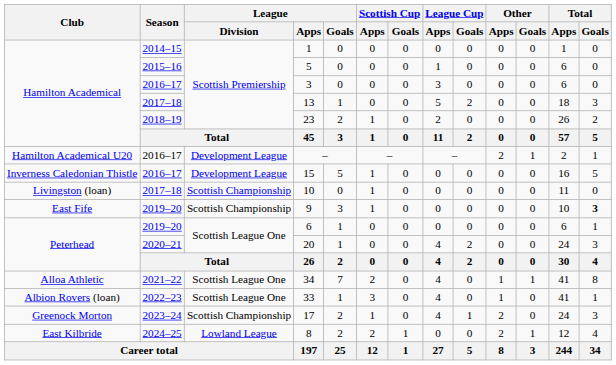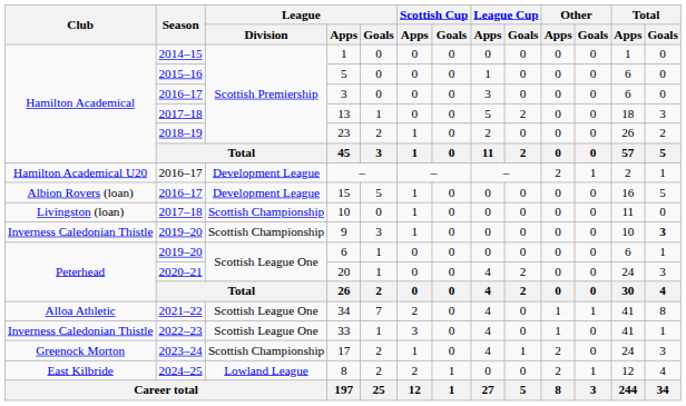 <table class="wikitable" style="text-align: center">
 <tr>
 <th rowspan="2">Club</th>
 <th rowspan="2">Season</th>
 <th colspan="3">League</th>
 <th colspan="2"><a href='#'>Scottish Cup</a></th>
 <th colspan="2"><a href='#'>League Cup</a></th>
 <th colspan="2">Other</th>
 <th colspan="2">Total</th>
 </tr>
 <tr>
 <th>Division</th>
 <th>Apps</th>
 <th>Goals</th>
 <th>Apps</th>
 <th>Goals</th>
 <th>Apps</th>
 <th>Goals</th>
 <th>Apps</th>
 <th>Goals</th>
 <th>Apps</th>
 <th>Goals</th>
 </tr>
 <tr>
 <td rowspan="6"><a href='#'>Hamilton Academical</a></td>
 <td><a href='#'>2014–15</a></td>
 <td rowspan="5"><a href='#'>Scottish Premiership</a></td>
 <td>1</td>
 <td>0</td>
 <td>0</td>
 <td>0</td>
 <td>0</td>
 <td>0</td>
 <td>0</td>
 <td>0</td>
 <td>1</td>
 <td>0</td>
 </tr>
 <tr>
 <td><a href='#'>2015–16</a></td>
 <td>5</td>
 <td>0</td>
 <td>0</td>
 <td>0</td>
 <td>1</td>
 <td>0</td>
 <td>0</td>
 <td>0</td>
 <td>6</td>
 <td>0</td>
 </tr>
 <tr>
 <td><a href='#'>2016–17</a></td>
 <td>3</td>
 <td>0</td>
 <td>0</td>
 <td>0</td>
 <td>3</td>
 <td>0</td>
 <td>0</td>
 <td>0</td>
 <td>6</td>
 <td>0</td>
 </tr>
 <tr>
 <td><a href='#'>2017–18</a></td>
 <td>13</td>
 <td>1</td>
 <td>0</td>
 <td>0</td>
 <td>5</td>
 <td>2</td>
 <td>0</td>
 <td>0</td>
 <td>18</td>
 <td>3</td>
 </tr>
 <tr>
 <td><a href='#'>2018–19</a></td>
 <td>23</td>
 <td>2</td>
 <td>1</td>
 <td>0</td>
 <td>2</td>
 <td>0</td>
 <td>0</td>
 <td>0</td>
 <td>26</td>
 <td>2</td>
 </tr>
 <tr>
 <th colspan="2">Total</th>
 <th>45</th>
 <th>3</th>
 <th>1</th>
 <th>0</th>
 <th>11</th>
 <th>2</th>
 <th>0</th>
 <th>0</th>
 <th>57</th>
 <th>5</th>
 </tr>
 <tr>
 <td><a href='#'>Hamilton Academical U20</a></td>
 <td>2016–17</td>
 <td><a href='#'>Development League</a></td>
 <td colspan=2>–</td>
 <td colspan=2>–</td>
 <td colspan=2>–</td>
 <td>2</td>
 <td>1</td>
 <td>2</td>
 <td>1</td>
 </tr>
 <tr>
-<td><a href='#'>Inverness Caledonian Thistle</a></td>
+<td><a href='#'>Albion Rovers</a> (loan)</td>
 <td><a href='#'>2016–17</a></td>
 <td><a href='#'>Development League</a></td>
 <td>15</td>
 <td>5</td>
 <td>1</td>
 <td>0</td>
 <td>0</td>
 <td>0</td>
 <td>0</td>
 <td>0</td>
 <td>16</td>
 <td>5</td>
 </tr>
 <tr>
 <td><a href='#'>Livingston</a> (loan)</td>
 <td><a href='#'>2017–18</a></td>
 <td><a href='#'>Scottish Championship</a></td>
 <td>10</td>
 <td>0</td>
 <td>1</td>
 <td>0</td>
 <td>0</td>
 <td>0</td>
 <td>0</td>
 <td>0</td>
 <td>11</td>
 <td>0</td>
 </tr>
 <tr>
-<td><a href='#'>East Fife</a></td>
+<td><a href='#'>Inverness Caledonian Thistle</a></td>
 <td><a href='#'>2019–20</a></td>
 <td>Scottish Championship</td>
 <td>9</td>
 <td>3</td>
 <td>1</td>
 <td>0</td>
 <td>0</td>
 <td>0</td>
 <td>0</td>
 <td>0</td>
 <td>10</td>
 <td><strong>3</strong></td>
 </tr>
 <tr>
 <td rowspan="3"><a href='#'>Peterhead</a></td>
 <td><a href='#'>2019–20</a></td>
 <td rowspan="2">Scottish League One</td>
 <td>6</td>
 <td>1</td>
 <td>0</td>
 <td>0</td>
 <td>0</td>
 <td>0</td>
 <td>0</td>
 <td>0</td>
 <td>6</td>
 <td>1</td>
 </tr>
 <tr>
 <td><a href='#'>2020–21</a></td>
 <td>20</td>
 <td>1</td>
 <td>0</td>
 <td>0</td>
 <td>4</td>
 <td>2</td>
 <td>0</td>
 <td>0</td>
 <td>24</td>
 <td>3</td>
 </tr>
 <tr>
 <th colspan="2">Total</th>
 <th>26</th>
 <th>2</th>
 <th>0</th>
 <th>0</th>
 <th>4</th>
 <th>2</th>
 <th>0</th>
 <th>0</th>
 <th>30</th>
 <th>4</th>
 </tr>
 <tr>
 <td><a href='#'>Alloa Athletic</a></td>
 <td><a href='#'>2021–22</a></td>
 <td>Scottish League One</td>
 <td>34</td>
 <td>7</td>
 <td>2</td>
 <td>0</td>
 <td>4</td>
 <td>0</td>
 <td>1</td>
 <td>1</td>
 <td>41</td>
 <td>8</td>
 </tr>
 <tr>
-<td><a href='#'>Albion Rovers</a> (loan)</td>
+<td><a href='#'>Inverness Caledonian Thistle</a></td>
 <td><a href='#'>2022–23</a></td>
 <td>Scottish League One</td>
 <td>33</td>
 <td>1</td>
 <td>3</td>
 <td>0</td>
 <td>4</td>
 <td>0</td>
 <td>1</td>
 <td>0</td>
 <td>41</td>
 <td>1</td>
 </tr>
 <tr>
 <td><a href='#'>Greenock Morton</a></td>
 <td><a href='#'>2023–24</a></td>
 <td>Scottish Championship</td>
 <td>17</td>
 <td>2</td>
 <td>1</td>
 <td>0</td>
 <td>4</td>
 <td>1</td>
 <td>2</td>
 <td>0</td>
 <td>24</td>
 <td>3</td>
 </tr>
 <tr>
 <td><a href='#'>East Kilbride</a></td>
 <td><a href='#'>2024–25</a></td>
 <td><a href='#'>Lowland League</a></td>
 <td>8</td>
 <td>2</td>
 <td>2</td>
 <td>1</td>
 <td>0</td>
 <td>0</td>
 <td>2</td>
 <td>1</td>
 <td>12</td>
 <td>4</td>
 </tr>
 <tr>
 <th colspan="3">Career total</th>
 <th>197</th>
 <th>25</th>
 <th>12</th>
 <th>1</th>
 <th>27</th>
 <th>5</th>
 <th>8</th>
 <th>3</th>
 <th>244</th>
 <th>34</th>
 </tr>
 </table>
